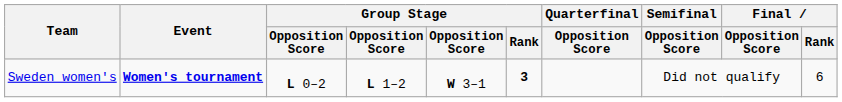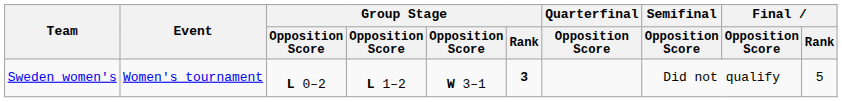 <table class="wikitable" style="font-size:90%">
 <tr>
 <th rowspan=2>Team</th>
 <th rowspan=2>Event</th>
 <th colspan=4>Group Stage</th>
 <th>Quarterfinal</th>
 <th>Semifinal</th>
 <th colspan=2>Final / </th>
 </tr>
 <tr style="font-size:95%">
 <th>Opposition<br>Score</th>
 <th>Opposition<br>Score</th>
 <th>Opposition<br>Score</th>
 <th>Rank</th>
 <th>Opposition<br>Score</th>
 <th>Opposition<br>Score</th>
 <th>Opposition<br>Score</th>
 <th>Rank</th>
 </tr>
 <tr align=center>
 <td align=left><a href='#'>Sweden women's</a></td>
-<td align=left><strong><a href='#'>Women's tournament</a></strong></td>
+<td align=left><a href='#'>Women's tournament</a></td>
 <td><br><strong>L</strong> 0–2</td>
 <td><br><strong>L</strong> 1–2</td>
 <td><br><strong>W</strong> 3–1</td>
 <td><strong>3</strong></td>
 <td></td>
 <td colspan=2>Did not qualify</td>
-<td>6</td>
+<td>5</td>
 </tr>
 </table>
